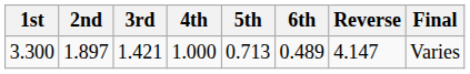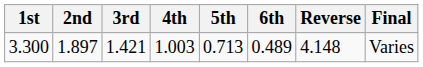 <table class="wikitable">
 <tr>
 <th>1st</th>
 <th>2nd</th>
 <th>3rd</th>
 <th>4th</th>
 <th>5th</th>
 <th>6th</th>
 <th>Reverse</th>
 <th>Final</th>
 </tr>
 <tr>
 <td>3.300</td>
 <td>1.897</td>
 <td>1.421</td>
-<td>1.000</td>
+<td>1.003</td>
 <td>0.713</td>
 <td>0.489</td>
-<td>4.147</td>
+<td>4.148</td>
 <td>Varies</td>
 </tr>
 </table>
